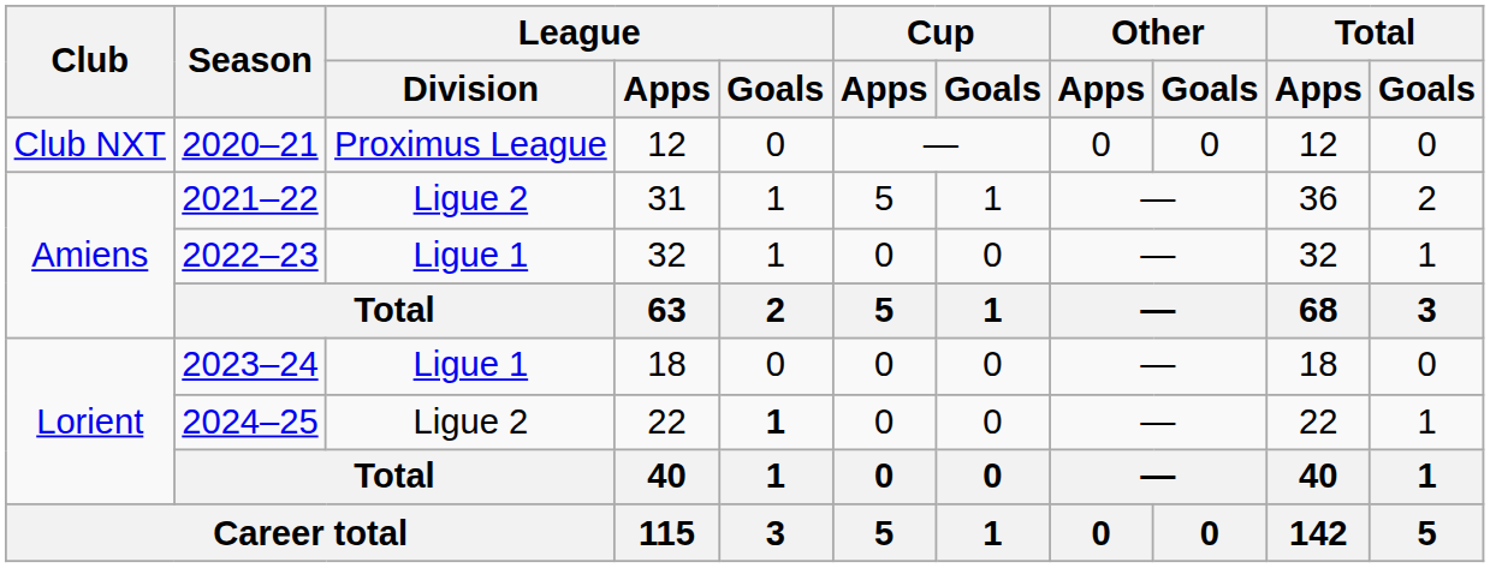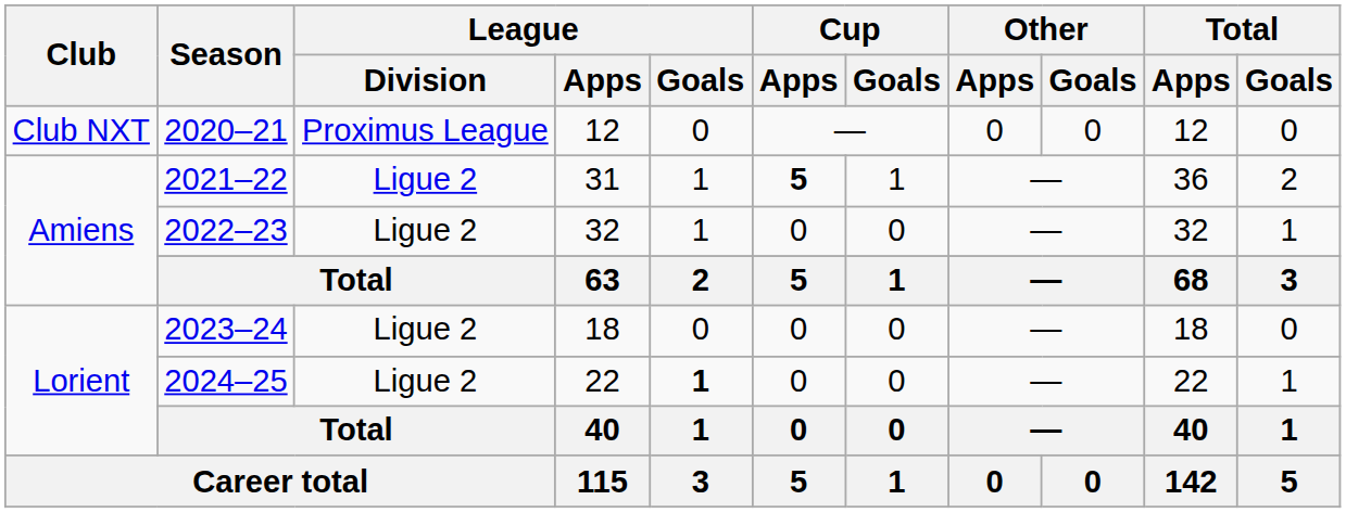 <table class="wikitable" style="text-align: center">
 <tr>
 <th rowspan="2">Club</th>
 <th rowspan="2">Season</th>
 <th colspan="3">League</th>
 <th colspan="2">Cup</th>
 <th colspan="2">Other</th>
 <th colspan="2">Total</th>
 </tr>
 <tr>
 <th>Division</th>
 <th>Apps</th>
 <th>Goals</th>
 <th>Apps</th>
 <th>Goals</th>
 <th>Apps</th>
 <th>Goals</th>
 <th>Apps</th>
 <th>Goals</th>
 </tr>
 <tr>
 <td><a href='#'>Club NXT</a></td>
 <td><a href='#'>2020–21</a></td>
 <td><a href='#'>Proximus League</a></td>
 <td>12</td>
 <td>0</td>
 <td colspan="2">—</td>
 <td>0</td>
 <td>0</td>
 <td>12</td>
 <td>0</td>
 </tr>
 <tr>
 <td rowspan="3"><a href='#'>Amiens</a></td>
 <td><a href='#'>2021–22</a></td>
 <td><a href='#'>Ligue 2</a></td>
 <td>31</td>
 <td>1</td>
-<td>5</td>
+<td><strong>5</strong></td>
 <td>1</td>
 <td colspan="2">—</td>
 <td>36</td>
 <td>2</td>
 </tr>
 <tr>
 <td><a href='#'>2022–23</a></td>
-<td><a href='#'>Ligue 1</a></td>
+<td>Ligue 2</td>
 <td>32</td>
 <td>1</td>
 <td>0</td>
 <td>0</td>
 <td colspan="2">—</td>
 <td>32</td>
 <td>1</td>
 </tr>
 <tr>
 <th colspan=2>Total</th>
 <th>63</th>
 <th>2</th>
 <th>5</th>
 <th>1</th>
 <th colspan="2">—</th>
 <th>68</th>
 <th>3</th>
 </tr>
 <tr>
 <td rowspan="3"><a href='#'>Lorient</a></td>
 <td><a href='#'>2023–24</a></td>
-<td><a href='#'>Ligue 1</a></td>
+<td>Ligue 2</td>
 <td>18</td>
 <td>0</td>
 <td>0</td>
 <td>0</td>
 <td colspan="2">—</td>
 <td>18</td>
 <td>0</td>
 </tr>
 <tr>
 <td><a href='#'>2024–25</a></td>
 <td>Ligue 2</td>
 <td>22</td>
 <td><strong>1</strong></td>
 <td>0</td>
 <td>0</td>
 <td colspan="2">—</td>
 <td>22</td>
 <td>1</td>
 </tr>
 <tr>
 <th colspan="2">Total</th>
 <th>40</th>
 <th>1</th>
 <th>0</th>
 <th>0</th>
 <th colspan="2">—</th>
 <th>40</th>
 <th>1</th>
 </tr>
 <tr>
 <th colspan="3">Career total</th>
 <th>115</th>
 <th>3</th>
 <th>5</th>
 <th>1</th>
 <th>0</th>
 <th>0</th>
 <th>142</th>
 <th>5</th>
 </tr>
 </table>
